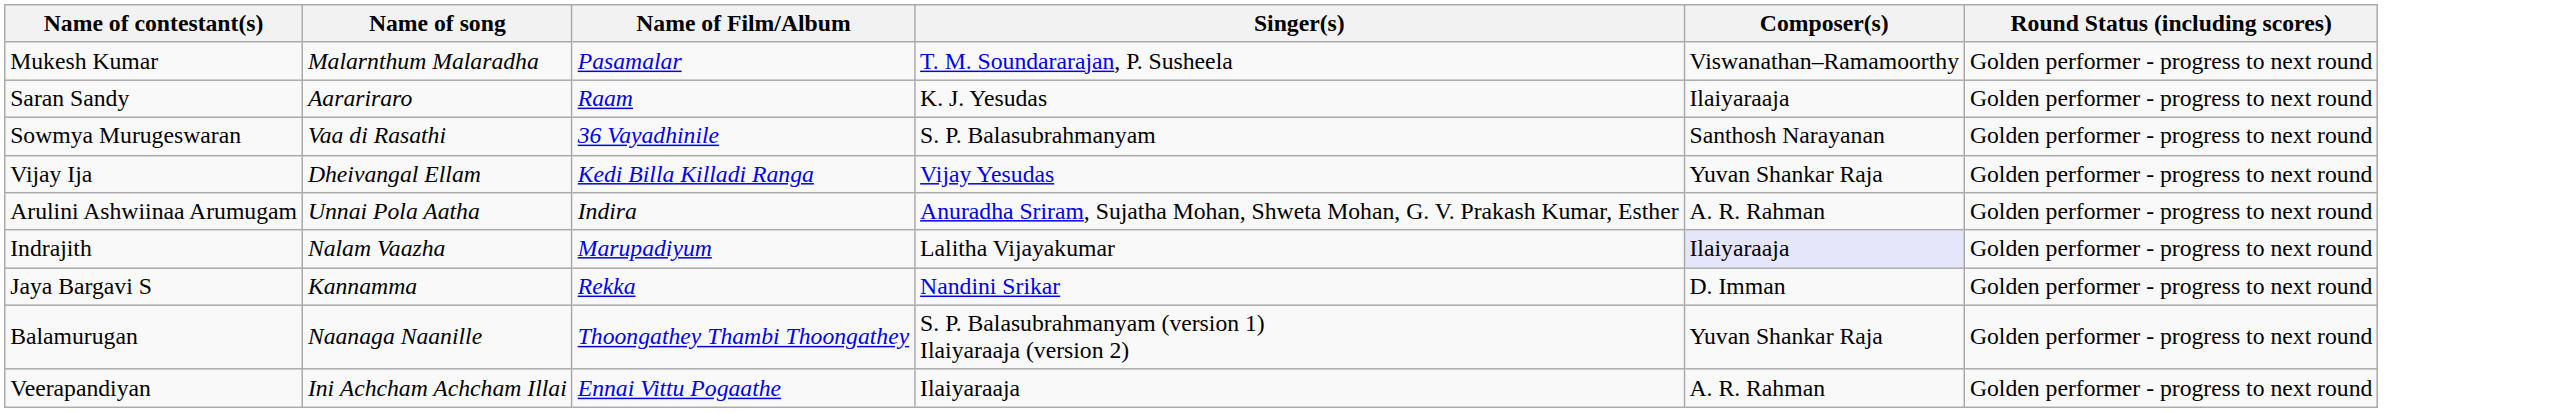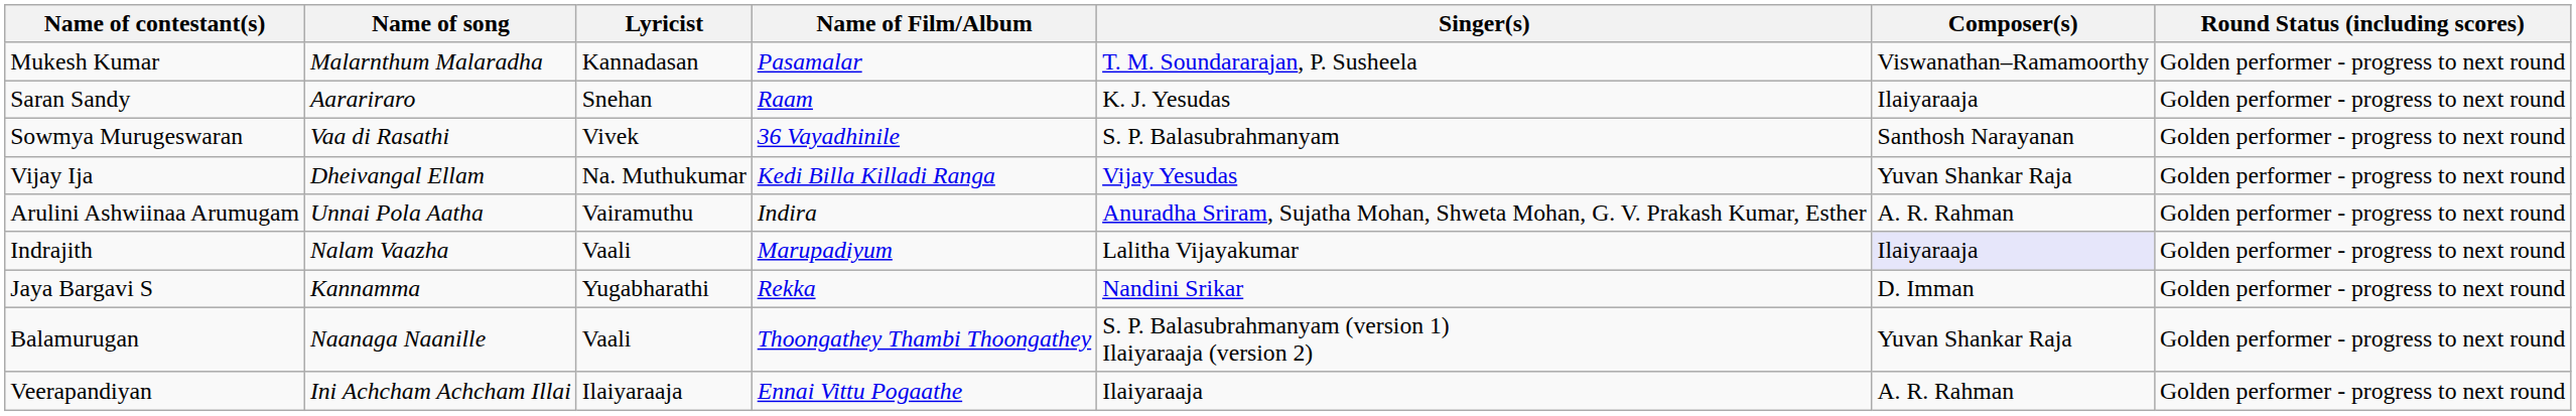 <table class="wikitable">
 <tr>
 <th>Name of contestant(s)</th>
 <th>Name of song</th>
+<th>Lyricist</th>
 <th>Name of Film/Album</th>
 <th>Singer(s)</th>
 <th>Composer(s)</th>
 <th>Round Status (including scores)</th>
 </tr>
 <tr>
 <td>Mukesh Kumar</td>
 <td><em>Malarnthum Malaradha</em></td>
+<td>Kannadasan</td>
 <td><a href='#'><em>Pasamalar</em></a></td>
 <td><a href='#'>T. M. Soundararajan</a>, P. Susheela</td>
 <td>Viswanathan–Ramamoorthy</td>
 <td>Golden performer - progress to next round</td>
 </tr>
 <tr>
 <td>Saran Sandy</td>
 <td><em>Aarariraro</em></td>
+<td>Snehan</td>
 <td><a href='#'><em>Raam</em></a></td>
 <td>K. J. Yesudas</td>
 <td>Ilaiyaraaja</td>
 <td>Golden performer - progress to next round</td>
 </tr>
 <tr>
 <td>Sowmya Murugeswaran</td>
 <td><em>Vaa di Rasathi</em></td>
+<td>Vivek</td>
 <td><a href='#'><em>36 Vayadhinile</em></a></td>
 <td>S. P. Balasubrahmanyam</td>
 <td>Santhosh Narayanan</td>
 <td>Golden performer - progress to next round</td>
 </tr>
 <tr>
 <td>Vijay Ija</td>
 <td><em>Dheivangal Ellam</em></td>
+<td>Na. Muthukumar</td>
 <td><a href='#'><em>Kedi Billa Killadi Ranga</em></a></td>
 <td><a href='#'>Vijay Yesudas</a></td>
 <td>Yuvan Shankar Raja</td>
 <td>Golden performer - progress to next round</td>
 </tr>
 <tr>
 <td>Arulini Ashwiinaa Arumugam</td>
 <td><em>Unnai Pola Aatha</em></td>
+<td>Vairamuthu</td>
 <td><em>Indira</em></td>
 <td><a href='#'>Anuradha Sriram</a>, Sujatha Mohan, Shweta Mohan, G. V. Prakash Kumar, Esther</td>
 <td>A. R. Rahman</td>
 <td>Golden performer - progress to next round</td>
 </tr>
 <tr>
 <td>Indrajith</td>
 <td><em>Nalam Vaazha</em></td>
+<td>Vaali</td>
 <td><a href='#'><em>Marupadiyum</em></a></td>
 <td>Lalitha Vijayakumar</td>
 <td style="background: lavender;">Ilaiyaraaja</td>
 <td>Golden performer - progress to next round</td>
 </tr>
 <tr>
 <td>Jaya Bargavi S</td>
 <td><em>Kannamma</em></td>
+<td>Yugabharathi</td>
 <td><a href='#'><em>Rekka</em></a></td>
 <td><a href='#'>Nandini Srikar</a></td>
 <td>D. Imman</td>
 <td>Golden performer - progress to next round</td>
 </tr>
 <tr>
 <td>Balamurugan</td>
 <td><em>Naanaga Naanille</em></td>
+<td>Vaali</td>
 <td><a href='#'><em>Thoongathey Thambi Thoongathey</em></a></td>
 <td>S. P. Balasubrahmanyam (version 1)<br>Ilaiyaraaja (version 2)</td>
 <td>Yuvan Shankar Raja</td>
 <td>Golden performer - progress to next round</td>
 </tr>
 <tr>
 <td>Veerapandiyan</td>
 <td><em>Ini Achcham Achcham Illai</em></td>
+<td>Ilaiyaraaja</td>
 <td><a href='#'><em>Ennai Vittu Pogaathe</em></a></td>
 <td>Ilaiyaraaja</td>
 <td>A. R. Rahman</td>
 <td>Golden performer - progress to next round</td>
 </tr>
 </table>
